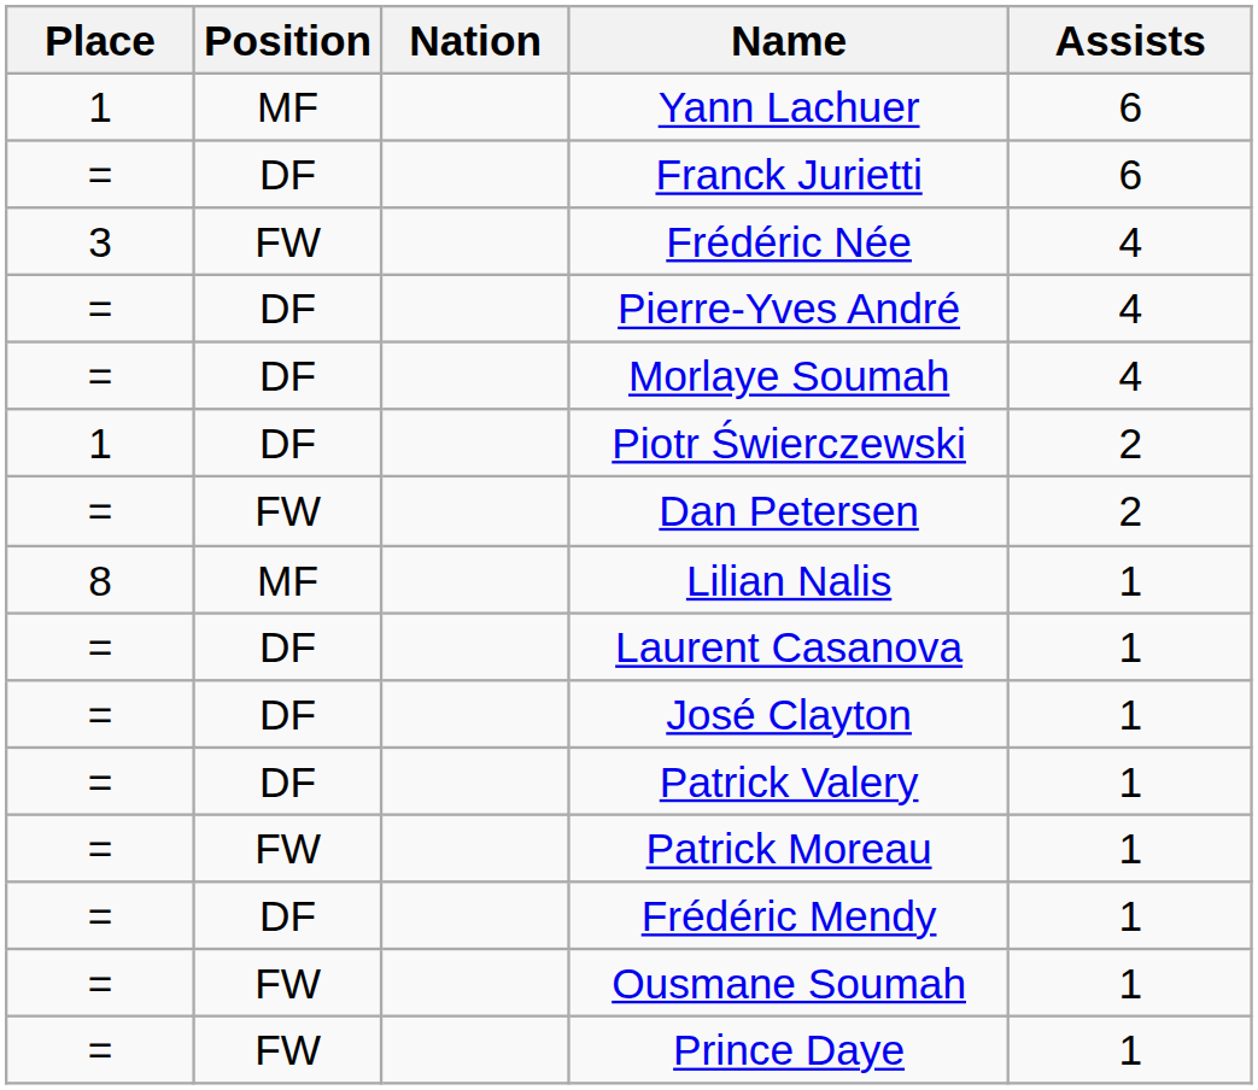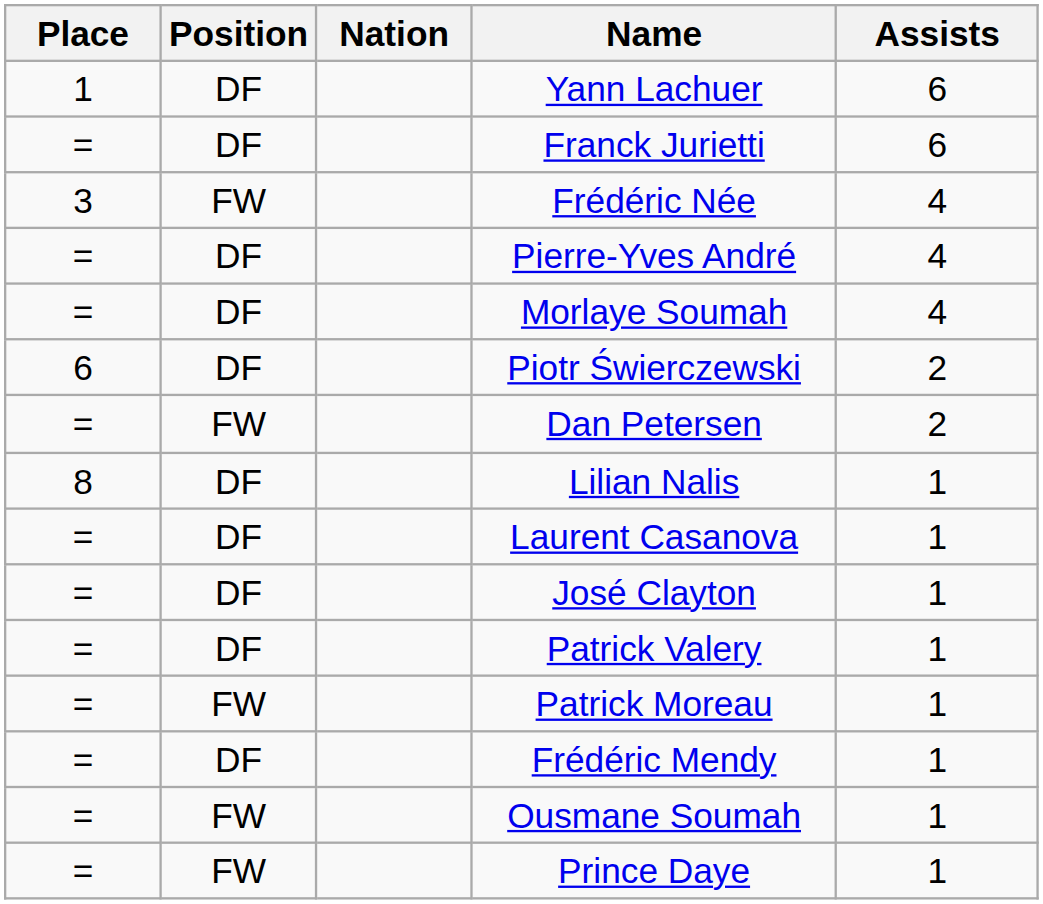 <table class="wikitable" style="font-size: 95%; text-align: center;">
 <tr>
 <th width=60>Place</th>
 <th width=60>Position</th>
 <th width=60>Nation</th>
 <th width=150>Name</th>
 <th width=80>Assists</th>
 </tr>
 <tr>
 <td>1</td>
-<td>MF</td>
+<td>DF</td>
 <td></td>
 <td><a href='#'>Yann Lachuer</a></td>
 <td>6</td>
 </tr>
 <tr>
 <td>=</td>
 <td>DF</td>
 <td></td>
 <td><a href='#'>Franck Jurietti</a></td>
 <td>6</td>
 </tr>
 <tr>
 <td>3</td>
 <td>FW</td>
 <td></td>
 <td><a href='#'>Frédéric Née</a></td>
 <td>4</td>
 </tr>
 <tr>
 <td>=</td>
 <td>DF</td>
 <td></td>
 <td><a href='#'>Pierre-Yves André</a></td>
 <td>4</td>
 </tr>
 <tr>
 <td>=</td>
 <td>DF</td>
 <td></td>
 <td><a href='#'>Morlaye Soumah</a></td>
 <td>4</td>
 </tr>
 <tr>
-<td>1</td>
+<td>6</td>
 <td>DF</td>
 <td></td>
 <td><a href='#'>Piotr Świerczewski</a></td>
 <td>2</td>
 </tr>
 <tr>
 <td>=</td>
 <td>FW</td>
 <td></td>
 <td><a href='#'>Dan Petersen</a></td>
 <td>2</td>
 </tr>
 <tr>
 <td>8</td>
-<td>MF</td>
+<td>DF</td>
 <td></td>
 <td><a href='#'>Lilian Nalis</a></td>
 <td>1</td>
 </tr>
 <tr>
 <td>=</td>
 <td>DF</td>
 <td></td>
 <td><a href='#'>Laurent Casanova</a></td>
 <td>1</td>
 </tr>
 <tr>
 <td>=</td>
 <td>DF</td>
 <td></td>
 <td><a href='#'>José Clayton</a></td>
 <td>1</td>
 </tr>
 <tr>
 <td>=</td>
 <td>DF</td>
 <td></td>
 <td><a href='#'>Patrick Valery</a></td>
 <td>1</td>
 </tr>
 <tr>
 <td>=</td>
 <td>FW</td>
 <td></td>
 <td><a href='#'>Patrick Moreau</a></td>
 <td>1</td>
 </tr>
 <tr>
 <td>=</td>
 <td>DF</td>
 <td></td>
 <td><a href='#'>Frédéric Mendy</a></td>
 <td>1</td>
 </tr>
 <tr>
 <td>=</td>
 <td>FW</td>
 <td></td>
 <td><a href='#'>Ousmane Soumah</a></td>
 <td>1</td>
 </tr>
 <tr>
 <td>=</td>
 <td>FW</td>
 <td></td>
 <td><a href='#'>Prince Daye</a></td>
 <td>1</td>
 </tr>
 </table>
